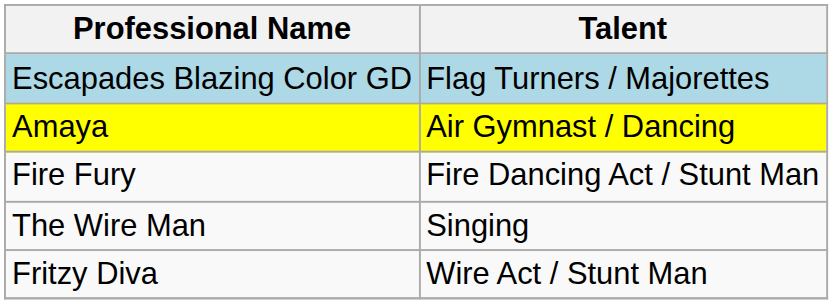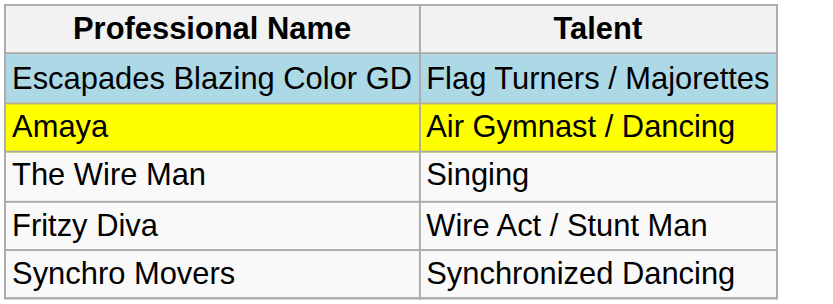 <table class="wikitable" border="1">
 <tr>
 <th>Professional Name</th>
 <th>Talent</th>
 </tr>
 <tr>
 <td style="background:lightblue;">Escapades Blazing Color GD</td>
 <td style="background:lightblue;">Flag Turners / Majorettes</td>
 </tr>
 <tr>
 <td style="background:yellow;">Amaya</td>
 <td style="background:yellow;">Air Gymnast / Dancing</td>
 </tr>
 <tr>
-<td>Fire Fury</td>
-<td>Fire Dancing Act / Stunt Man</td>
-</tr>
-<tr>
 <td>The Wire Man</td>
 <td>Singing</td>
 </tr>
 <tr>
 <td>Fritzy Diva</td>
 <td>Wire Act / Stunt Man</td>
 </tr>
 <tr>
+<td>Synchro Movers</td>
+<td>Synchronized Dancing</td>
+</tr>
+<tr>
 </tr>
 </table>
